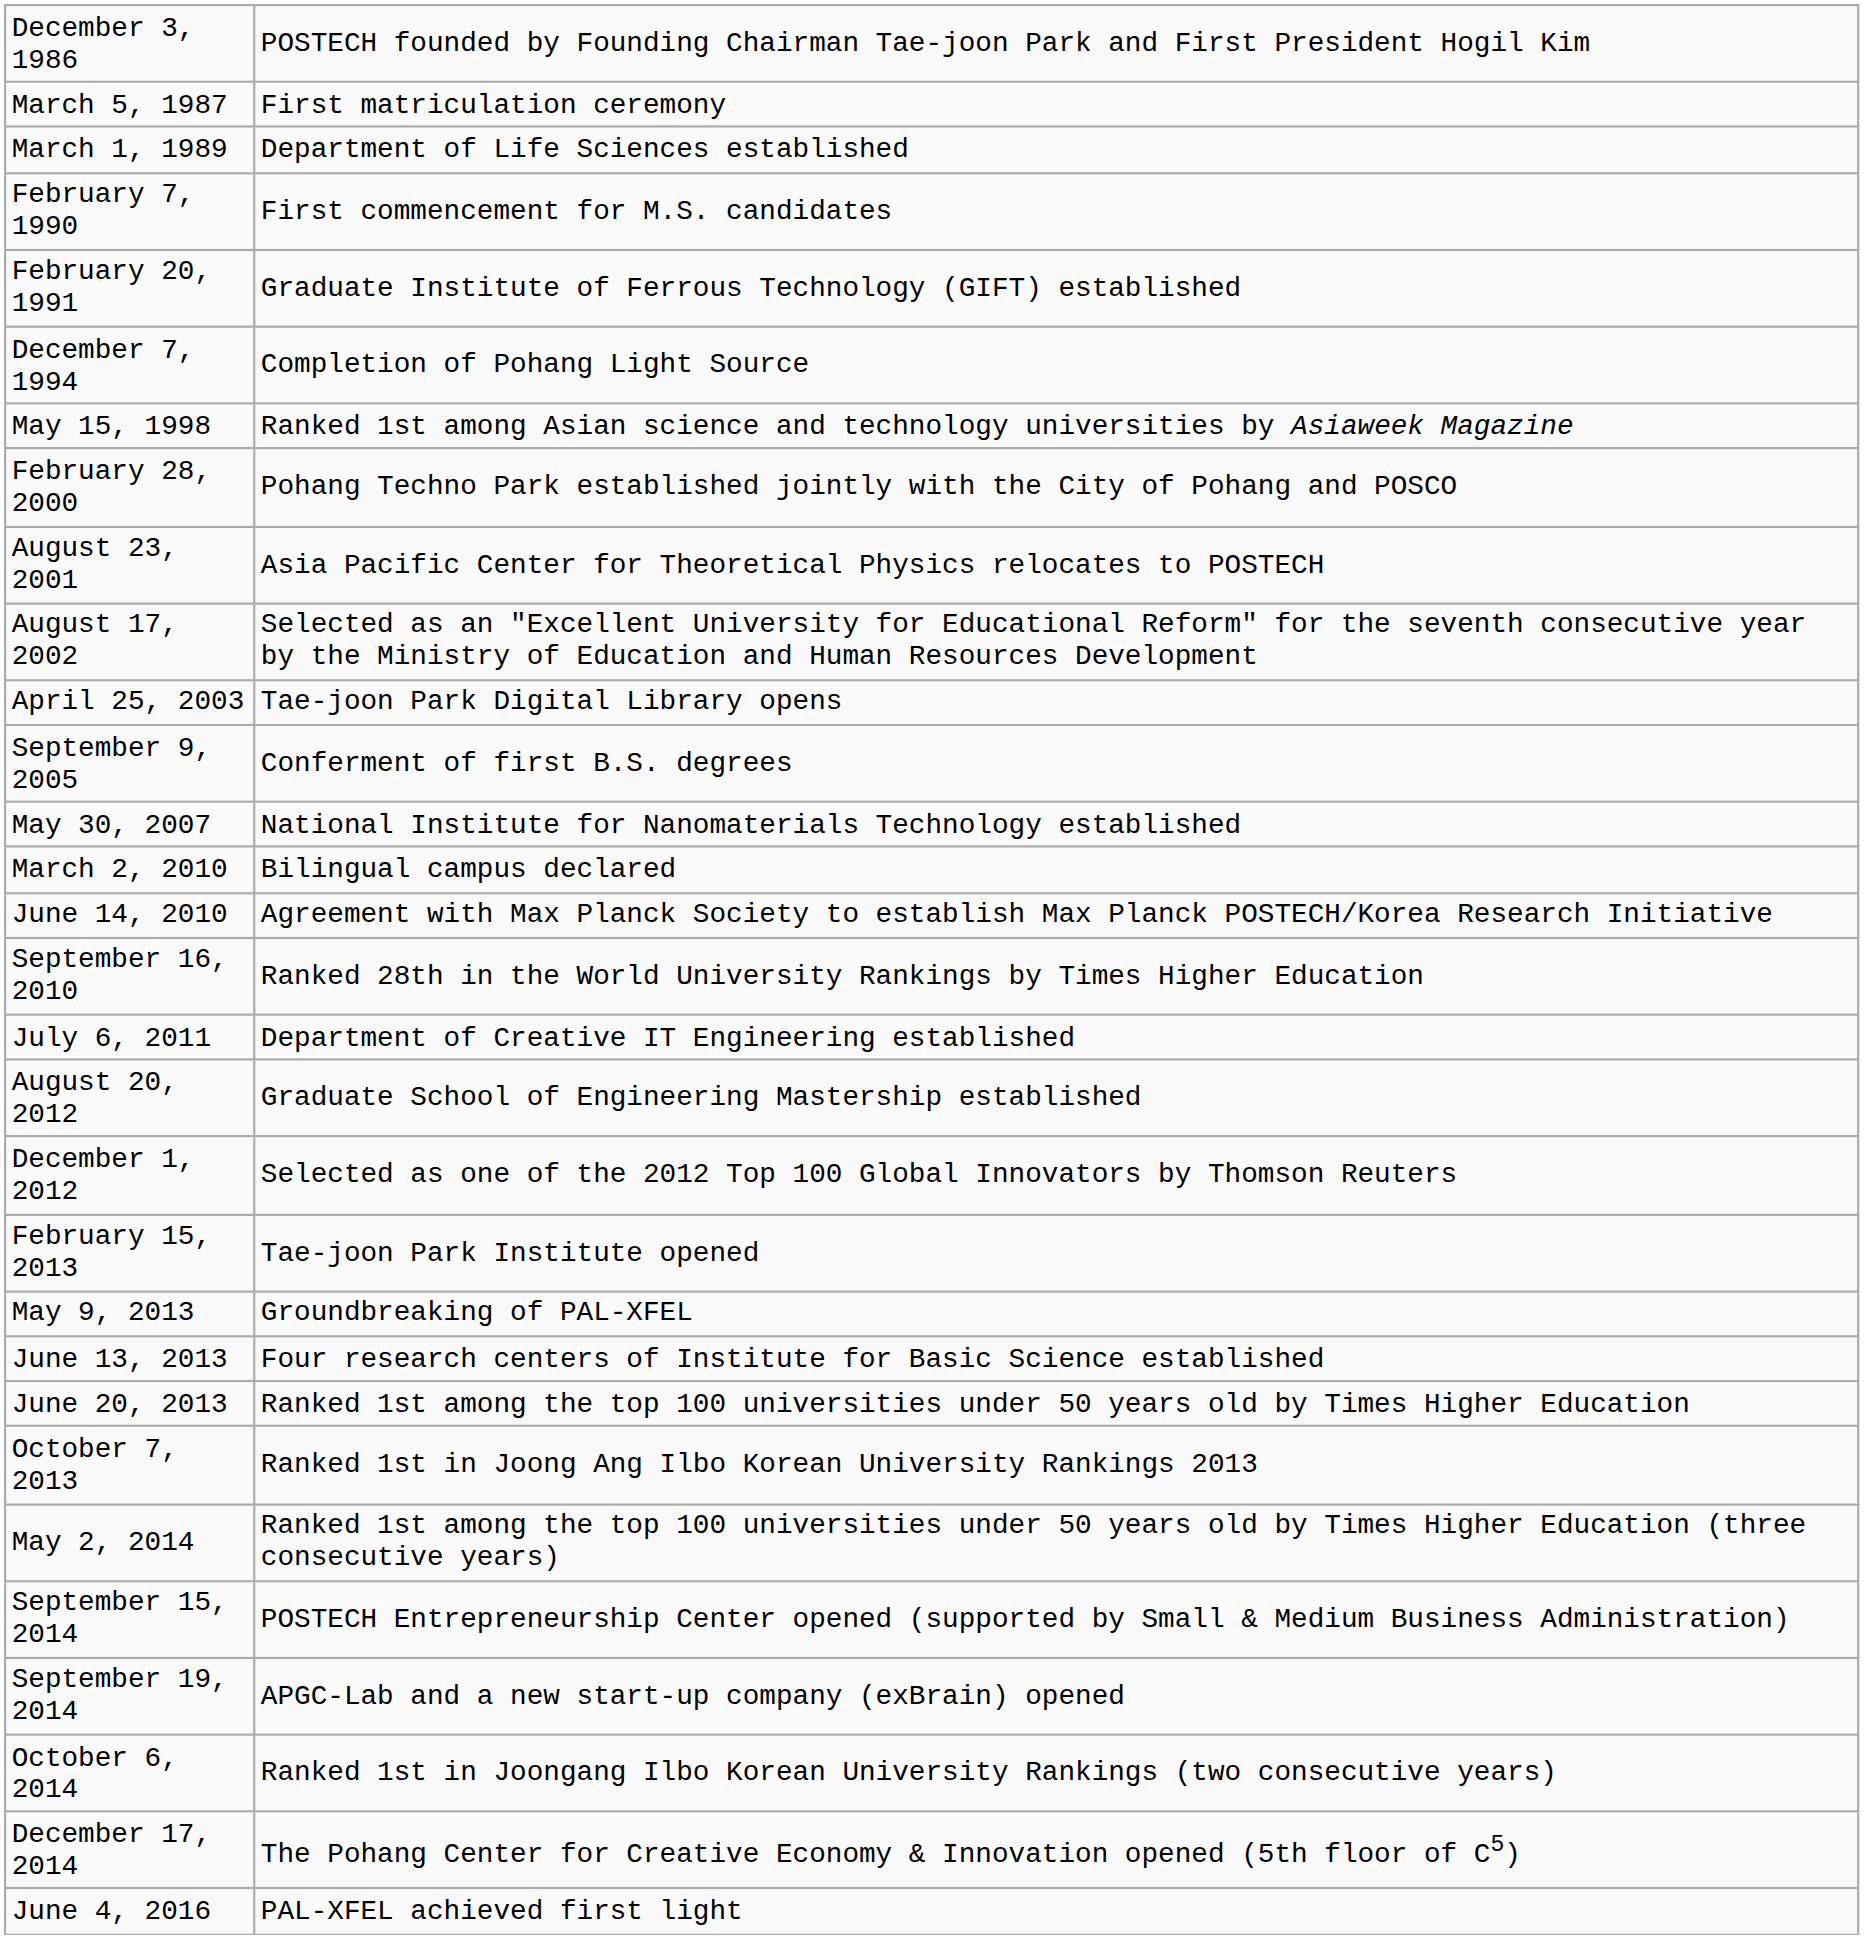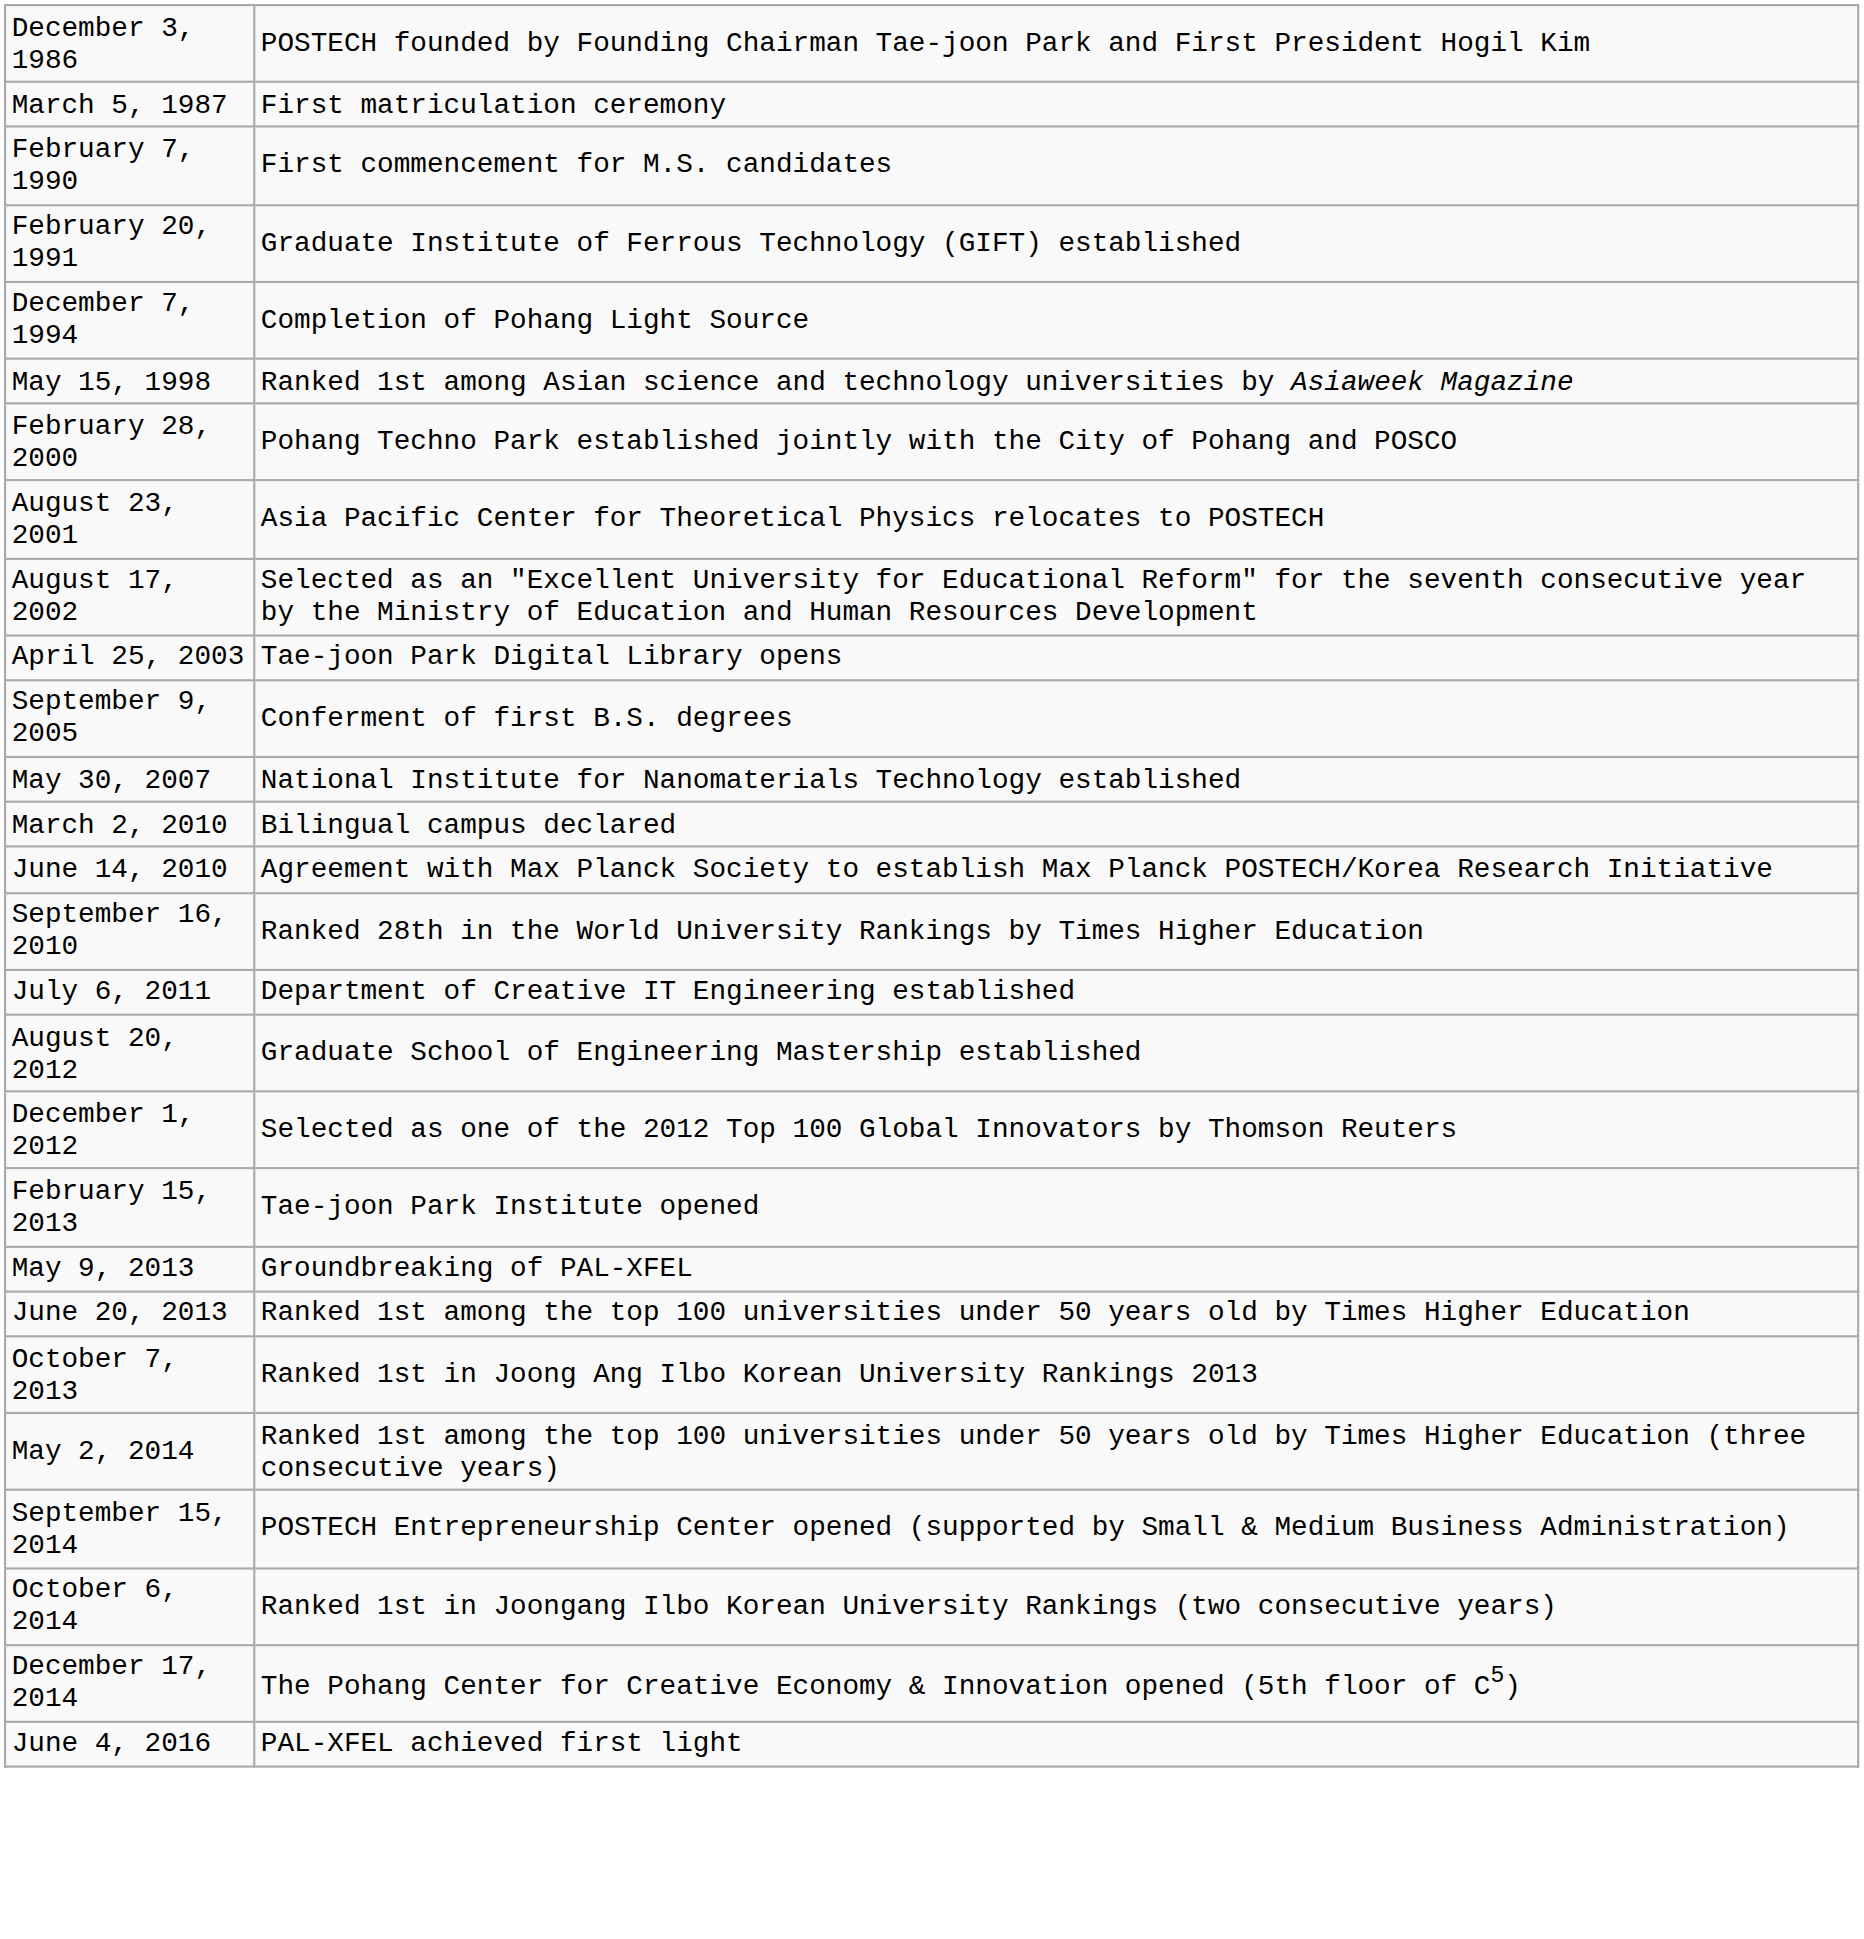 <table class="wikitable">
 <tr>
 <td>December 3, 1986</td>
 <td>POSTECH founded by Founding Chairman Tae-joon Park and First President Hogil Kim</td>
 </tr>
 <tr>
 <td>March 5, 1987</td>
 <td>First matriculation ceremony</td>
-</tr>
-<tr>
-<td>March 1, 1989</td>
-<td>Department of Life Sciences established</td>
 </tr>
 <tr>
 <td>February 7, 1990</td>
 <td>First commencement for M.S. candidates</td>
 </tr>
 <tr>
 <td>February 20, 1991</td>
 <td>Graduate Institute of Ferrous Technology (GIFT) established</td>
 </tr>
 <tr>
 <td>December 7, 1994</td>
 <td>Completion of Pohang Light Source</td>
 </tr>
 <tr>
 <td>May 15, 1998</td>
 <td>Ranked 1st among Asian science and technology universities by <em>Asiaweek Magazine</em></td>
 </tr>
 <tr>
 <td>February 28, 2000</td>
 <td>Pohang Techno Park established jointly with the City of Pohang and POSCO</td>
 </tr>
 <tr>
 <td>August 23, 2001</td>
 <td>Asia Pacific Center for Theoretical Physics relocates to POSTECH</td>
 </tr>
 <tr>
 <td>August 17, 2002</td>
 <td>Selected as an "Excellent University for Educational Reform" for the seventh consecutive year by the Ministry of Education and Human Resources Development</td>
 </tr>
 <tr>
 <td>April 25, 2003</td>
 <td>Tae-joon Park Digital Library opens</td>
 </tr>
 <tr>
 <td>September 9, 2005</td>
 <td>Conferment of first B.S. degrees</td>
 </tr>
 <tr>
 <td>May 30, 2007</td>
 <td>National Institute for Nanomaterials Technology established</td>
 </tr>
 <tr>
 <td>March 2, 2010</td>
 <td>Bilingual campus declared</td>
 </tr>
 <tr>
 <td>June 14, 2010</td>
 <td>Agreement with Max Planck Society to establish Max Planck POSTECH/Korea Research Initiative</td>
 </tr>
 <tr>
 <td>September 16, 2010</td>
 <td>Ranked 28th in the World University Rankings by Times Higher Education</td>
 </tr>
 <tr>
 <td>July 6, 2011</td>
 <td>Department of Creative IT Engineering established</td>
 </tr>
 <tr>
 <td>August 20, 2012</td>
 <td>Graduate School of Engineering Mastership established</td>
 </tr>
 <tr>
 <td>December 1, 2012</td>
 <td>Selected as one of the 2012 Top 100 Global Innovators by Thomson Reuters</td>
 </tr>
 <tr>
 <td>February 15, 2013</td>
 <td>Tae-joon Park Institute opened</td>
 </tr>
 <tr>
 <td>May 9, 2013</td>
 <td>Groundbreaking of PAL-XFEL</td>
 </tr>
 <tr>
-<td>June 13, 2013</td>
-<td>Four research centers of Institute for Basic Science established</td>
-</tr>
-<tr>
 <td>June 20, 2013</td>
 <td>Ranked 1st among the top 100 universities under 50 years old by Times Higher Education</td>
 </tr>
 <tr>
 <td>October 7, 2013</td>
 <td>Ranked 1st in Joong Ang Ilbo Korean University Rankings 2013</td>
 </tr>
 <tr>
 <td>May 2, 2014</td>
 <td>Ranked 1st among the top 100 universities under 50 years old by Times Higher Education (three consecutive years)</td>
 </tr>
 <tr>
 <td>September 15, 2014</td>
 <td>POSTECH Entrepreneurship Center opened (supported by Small & Medium Business Administration)</td>
 </tr>
 <tr>
-<td>September 19, 2014</td>
-<td>APGC-Lab and a new start-up company (exBrain) opened</td>
-</tr>
-<tr>
 <td>October 6, 2014</td>
 <td>Ranked 1st in Joongang Ilbo Korean University Rankings (two consecutive years)</td>
 </tr>
 <tr>
 <td>December 17, 2014</td>
 <td>The Pohang Center for Creative Economy & Innovation opened (5th floor of C<sup>5</sup>)</td>
 </tr>
 <tr>
 <td>June 4, 2016</td>
 <td>PAL-XFEL achieved first light</td>
 </tr>
 </table>
